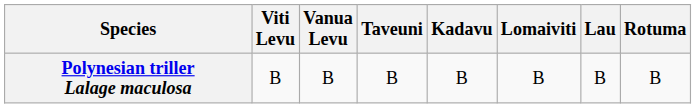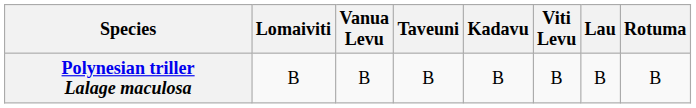 <table class="wikitable" style="text-align:center">
 <tr>
 <th width="225">Species</th>
-<th>Viti Levu</th>
+<th>Lomaiviti</th>
 <th>Vanua Levu</th>
 <th>Taveuni</th>
 <th>Kadavu</th>
-<th>Lomaiviti</th>
+<th>Viti Levu</th>
 <th>Lau</th>
 <th>Rotuma</th>
 </tr>
 <tr>
 <th><a href='#'>Polynesian triller</a><br><em>Lalage maculosa</em></th>
 <td>B</td>
 <td>B</td>
 <td>B</td>
 <td>B</td>
 <td>B</td>
 <td>B</td>
 <td>B</td>
 </tr>
 </table>
